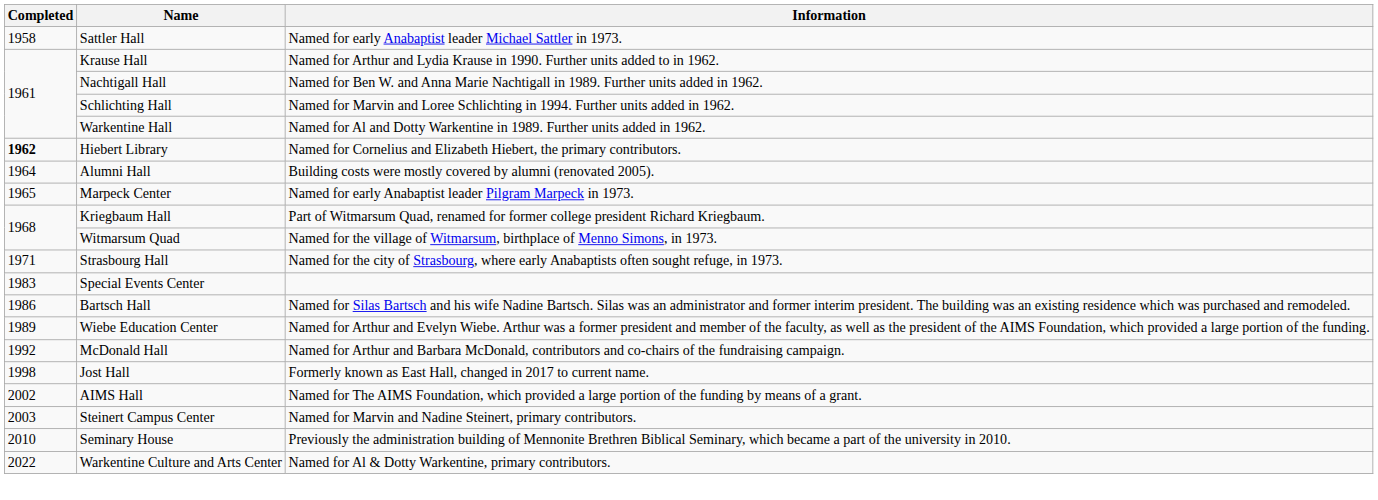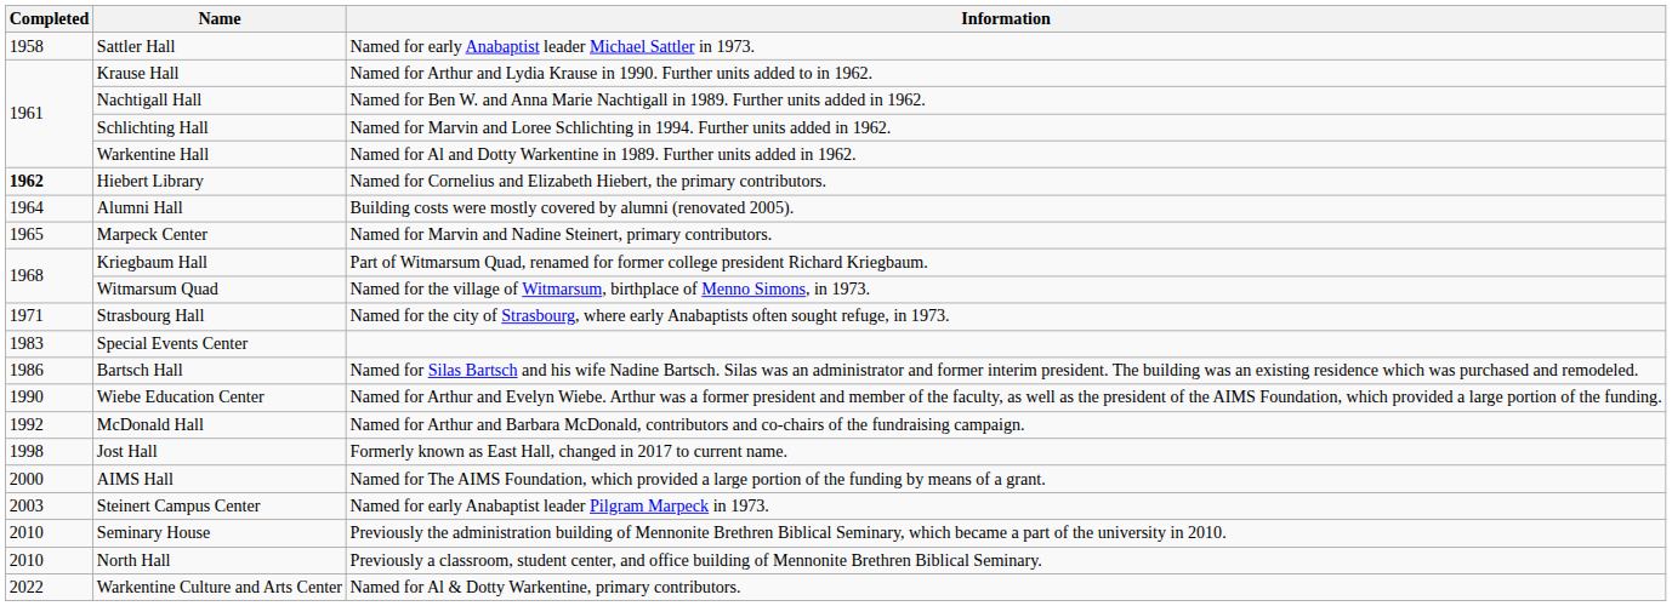 <table class="wikitable">
 <tr>
 <th>Completed</th>
 <th>Name</th>
 <th>Information</th>
 </tr>
 <tr>
 <td>1958</td>
 <td>Sattler Hall</td>
 <td>Named for early <a href='#'>Anabaptist</a> leader <a href='#'>Michael Sattler</a> in 1973.</td>
 </tr>
 <tr>
 <td rowspan=4>1961</td>
 <td>Krause Hall</td>
 <td>Named for Arthur and Lydia Krause in 1990.  Further units added to in 1962.</td>
 </tr>
 <tr>
 <td>Nachtigall Hall</td>
 <td>Named for Ben W. and Anna Marie Nachtigall in 1989.  Further units added in 1962.</td>
 </tr>
 <tr>
 <td>Schlichting Hall</td>
 <td>Named for Marvin and Loree Schlichting in 1994.  Further units added in 1962.</td>
 </tr>
 <tr>
 <td>Warkentine Hall</td>
 <td>Named for Al and Dotty Warkentine in 1989.  Further units added in 1962.</td>
 </tr>
 <tr>
 <td><strong>1962</strong></td>
 <td>Hiebert Library</td>
 <td>Named for Cornelius and Elizabeth Hiebert, the primary contributors.</td>
 </tr>
 <tr>
 <td>1964</td>
 <td>Alumni Hall</td>
 <td>Building costs were mostly covered by alumni (renovated 2005).</td>
 </tr>
 <tr>
 <td>1965</td>
 <td>Marpeck Center</td>
-<td>Named for early Anabaptist leader <a href='#'>Pilgram Marpeck</a> in 1973.</td>
+<td>Named for Marvin and Nadine Steinert, primary contributors.</td>
 </tr>
 <tr>
 <td rowspan=2>1968</td>
 <td>Kriegbaum Hall</td>
 <td>Part of Witmarsum Quad, renamed for former college president Richard Kriegbaum.</td>
 </tr>
 <tr>
 <td>Witmarsum Quad</td>
 <td>Named for the village of <a href='#'>Witmarsum</a>, birthplace of <a href='#'>Menno Simons</a>, in 1973.</td>
 </tr>
 <tr>
 <td>1971</td>
 <td>Strasbourg Hall</td>
 <td>Named for the city of <a href='#'>Strasbourg</a>, where early Anabaptists often sought refuge, in 1973.</td>
 </tr>
 <tr>
 <td>1983</td>
 <td>Special Events Center</td>
 <td></td>
 </tr>
 <tr>
 <td>1986</td>
 <td>Bartsch Hall</td>
 <td>Named for <a href='#'>Silas Bartsch</a> and his wife Nadine Bartsch. Silas was an administrator and former interim president. The building was an existing residence which was purchased and remodeled.</td>
 </tr>
 <tr>
-<td>1989</td>
+<td>1990</td>
 <td>Wiebe Education Center</td>
 <td>Named for Arthur and Evelyn Wiebe. Arthur was a former president and member of the faculty, as well as the president of the AIMS Foundation, which provided a large portion of the funding.</td>
 </tr>
 <tr>
 <td>1992</td>
 <td>McDonald Hall</td>
 <td>Named for Arthur and Barbara McDonald, contributors and co-chairs of the fundraising campaign.</td>
 </tr>
 <tr>
 <td>1998</td>
 <td>Jost Hall</td>
 <td>Formerly known as East Hall, changed in 2017 to current name.</td>
 </tr>
 <tr>
-<td>2002</td>
+<td>2000</td>
 <td>AIMS Hall</td>
 <td>Named for The AIMS Foundation, which provided a large portion of the funding by means of a grant.</td>
 </tr>
 <tr>
 <td>2003</td>
 <td>Steinert Campus Center</td>
-<td>Named for Marvin and Nadine Steinert, primary contributors.</td>
+<td>Named for early Anabaptist leader <a href='#'>Pilgram Marpeck</a> in 1973.</td>
 </tr>
 <tr>
 <td>2010</td>
 <td>Seminary House</td>
 <td>Previously the administration building of Mennonite Brethren Biblical Seminary, which became a part of the university in 2010.</td>
 </tr>
 <tr>
+<td>2010</td>
+<td>North Hall</td>
+<td>Previously a classroom, student center, and office building of Mennonite Brethren Biblical Seminary.</td>
+</tr>
+<tr>
 <td>2022</td>
 <td>Warkentine Culture and Arts Center</td>
 <td>Named for Al & Dotty Warkentine, primary contributors.</td>
 </tr>
 </table>
